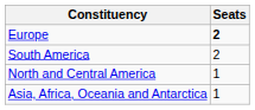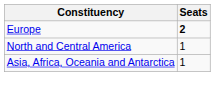 <table class=wikitable style="text-align:left">
 <tr>
 <th>Constituency</th>
 <th>Seats</th>
 </tr>
 <tr>
 <td><a href='#'>Europe</a></td>
 <td><strong>2</strong></td>
 </tr>
 <tr>
-<td><a href='#'>South America</a></td>
-<td>2</td>
-</tr>
-<tr>
 <td><a href='#'>North and Central America</a></td>
 <td>1</td>
 </tr>
 <tr>
 <td><a href='#'>Asia, Africa, Oceania and Antarctica</a></td>
 <td>1</td>
 </tr>
 </table>
